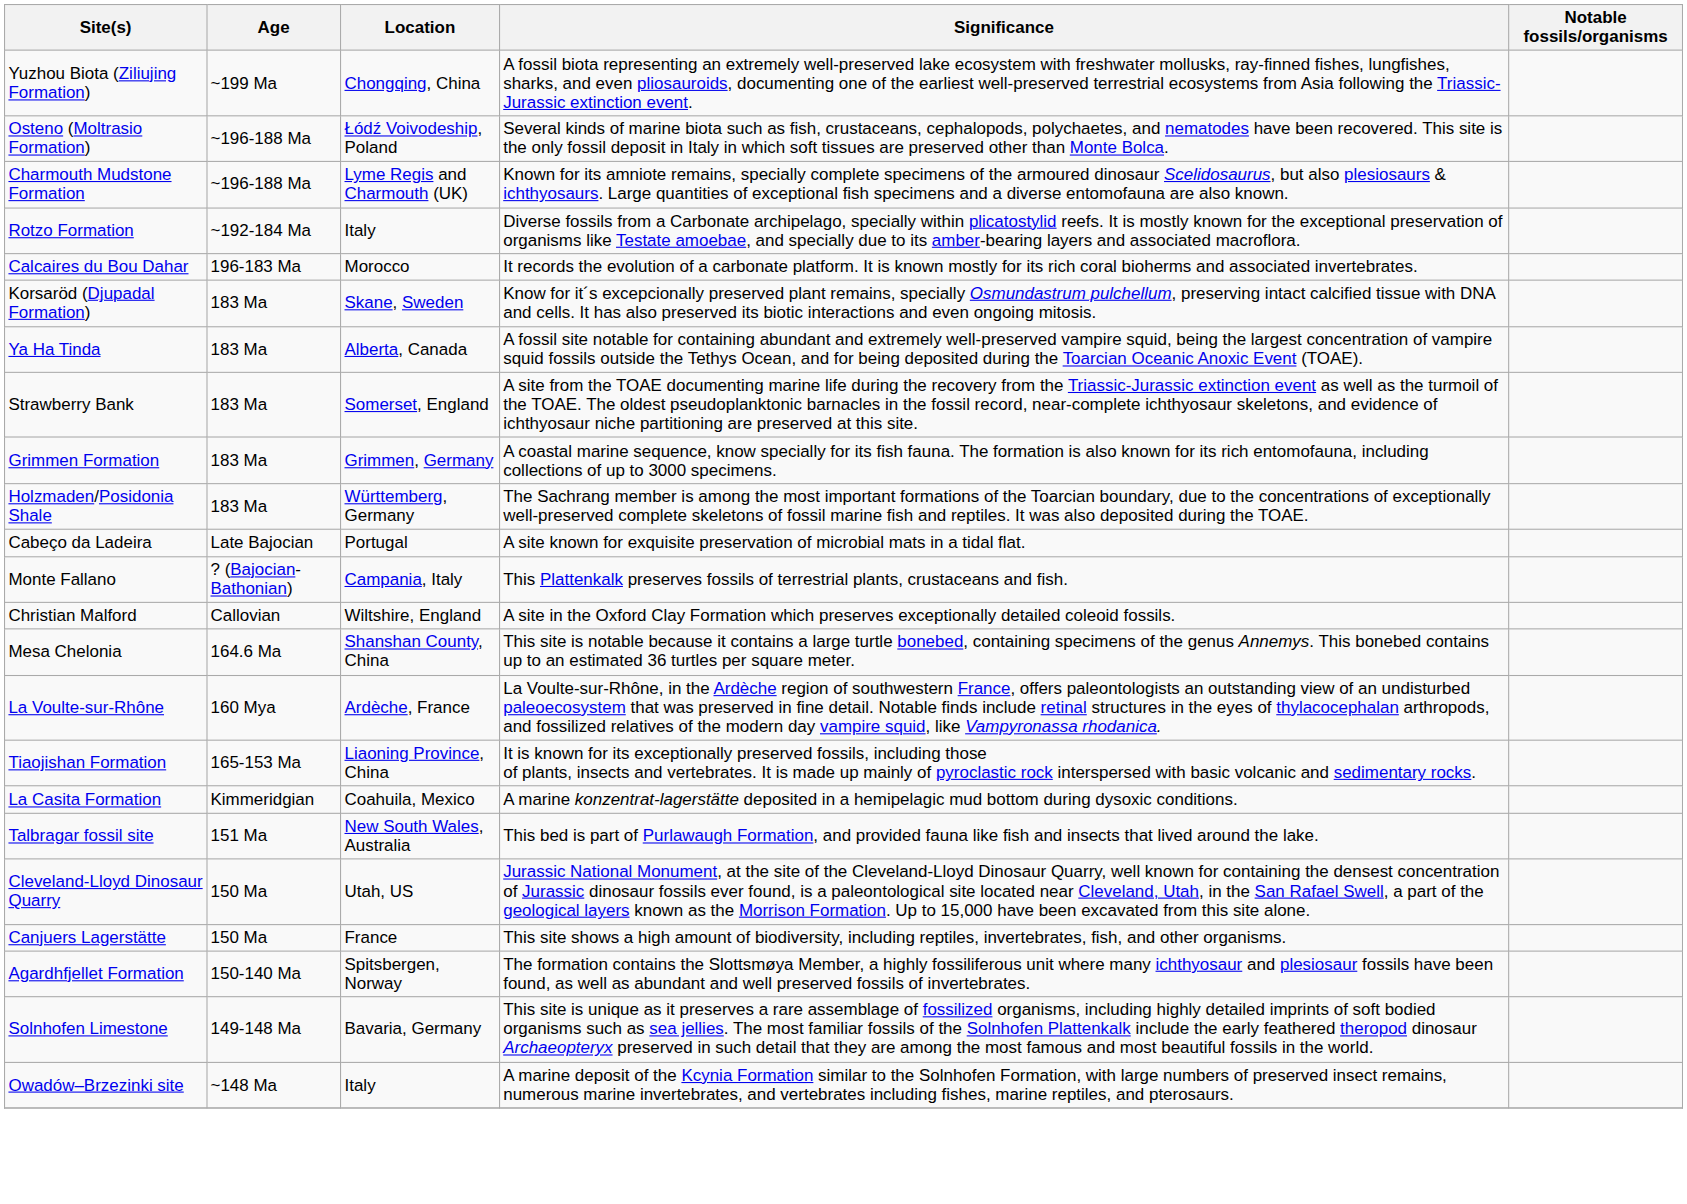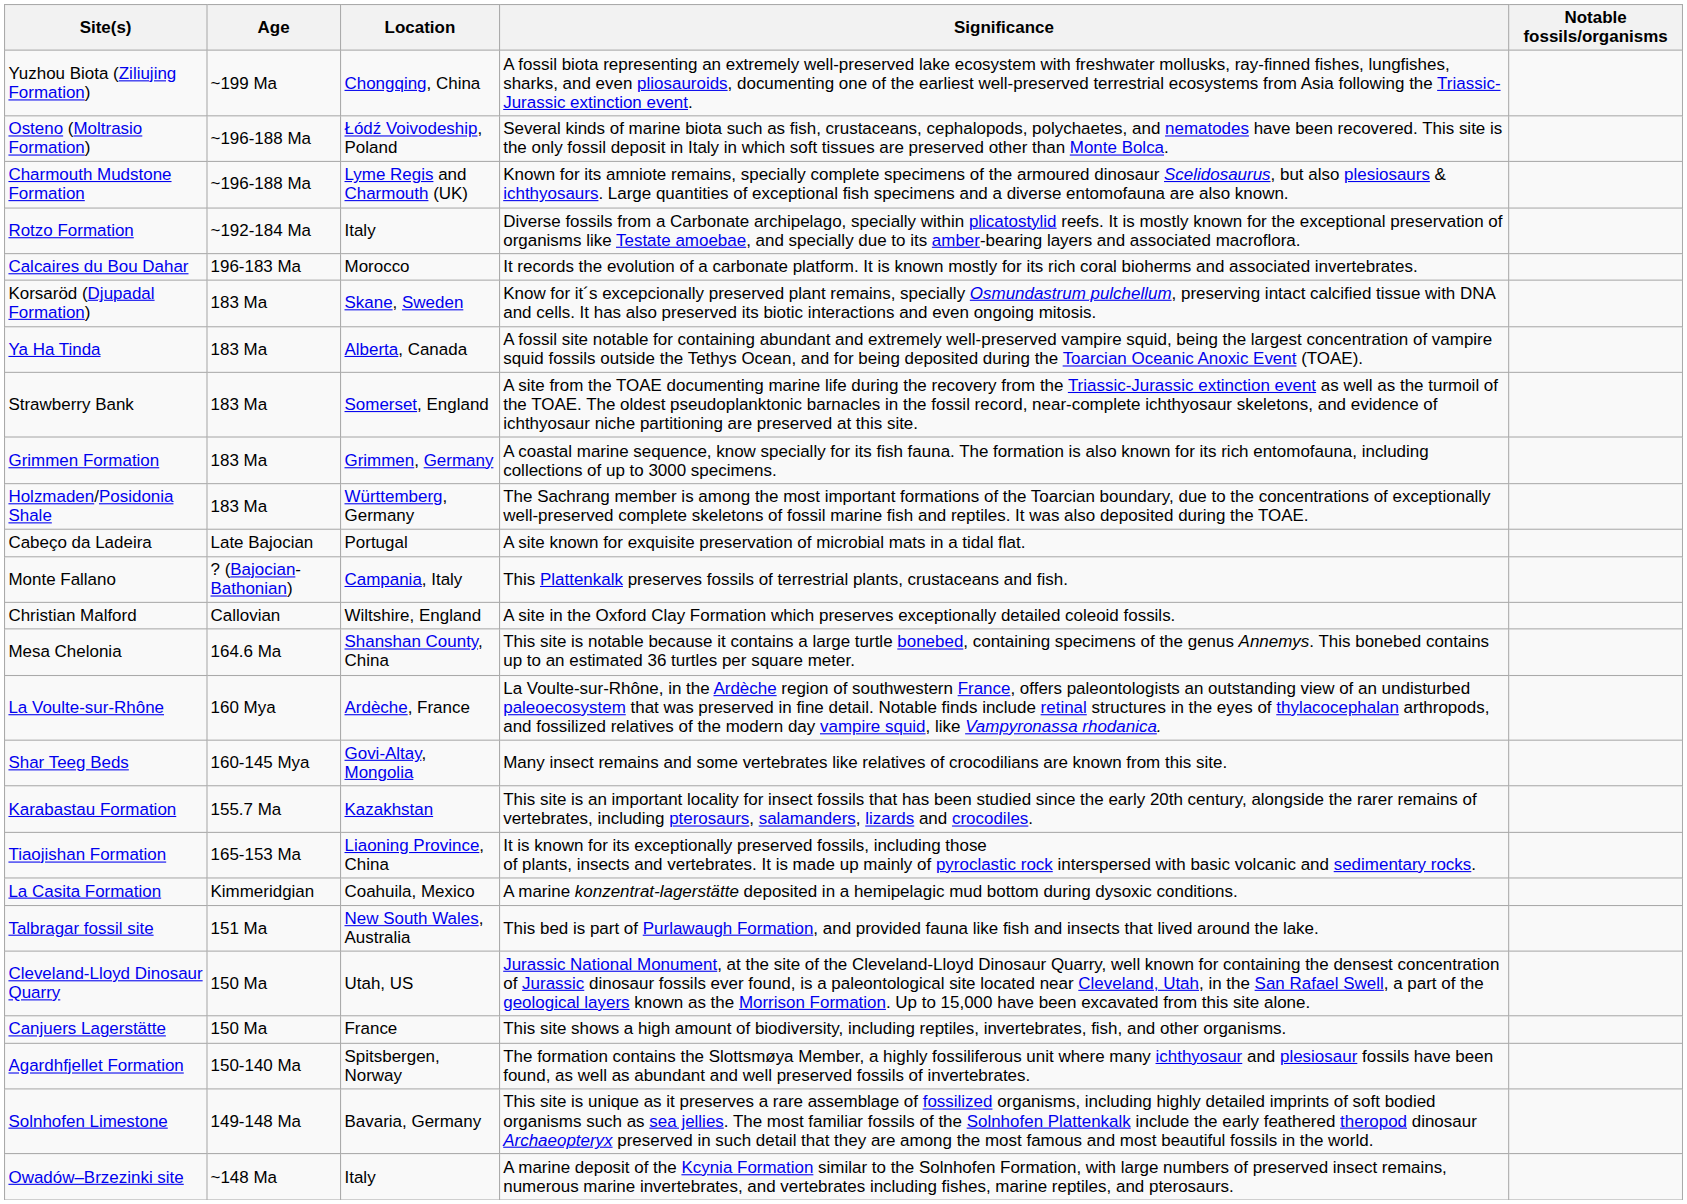 <table class="wikitable" align="center" width="100%">
 <tr>
 <th>Site(s)</th>
 <th>Age</th>
 <th>Location</th>
 <th>Significance</th>
 <th>Notable fossils/organisms</th>
 </tr>
 <tr>
 <td>Yuzhou Biota (<a href='#'>Ziliujing Formation</a>)</td>
 <td>~199 Ma</td>
 <td><a href='#'>Chongqing</a>, China</td>
 <td>A fossil biota representing an extremely well-preserved lake ecosystem with freshwater mollusks, ray-finned fishes, lungfishes, sharks, and even <a href='#'>pliosauroids</a>, documenting one of the earliest well-preserved terrestrial ecosystems from Asia following the <a href='#'>Triassic-Jurassic extinction event</a>.</td>
 <td></td>
 </tr>
 <tr>
 <td><a href='#'>Osteno</a> (<a href='#'>Moltrasio Formation</a>)</td>
 <td>~196-188 Ma</td>
 <td><a href='#'>Łódź Voivodeship</a>, Poland</td>
 <td>Several kinds of marine biota such as fish, crustaceans, cephalopods, polychaetes, and <a href='#'>nematodes</a> have been recovered. This site is the only fossil deposit in Italy in which soft tissues are preserved other than <a href='#'>Monte Bolca</a>.</td>
 <td></td>
 </tr>
 <tr>
 <td><a href='#'>Charmouth Mudstone Formation</a></td>
 <td>~196-188 Ma</td>
 <td><a href='#'>Lyme Regis</a> and <a href='#'>Charmouth</a> (UK)</td>
 <td>Known for its amniote remains, specially complete specimens of the armoured dinosaur <em><a href='#'>Scelidosaurus</a></em>, but also <a href='#'>plesiosaurs</a> & <a href='#'>ichthyosaurs</a>. Large quantities of exceptional fish specimens and a diverse entomofauna are also known.</td>
 <td></td>
 </tr>
 <tr>
 <td><a href='#'>Rotzo Formation</a></td>
 <td>~192-184 Ma</td>
 <td>Italy</td>
 <td>Diverse fossils from a Carbonate archipelago, specially within <a href='#'>plicatostylid</a> reefs. It is mostly known for the exceptional preservation of organisms like <a href='#'>Testate amoebae</a>, and specially due to its <a href='#'>amber</a>-bearing layers and associated macroflora.</td>
 <td></td>
 </tr>
 <tr>
 <td><a href='#'>Calcaires du Bou Dahar</a></td>
 <td>196-183 Ma</td>
 <td>Morocco</td>
 <td>It records the evolution of a carbonate platform. It is known mostly for its rich coral bioherms and associated invertebrates.<em></em></td>
 <td></td>
 </tr>
 <tr>
 <td>Korsaröd (<a href='#'>Djupadal Formation</a>)</td>
 <td>183 Ma</td>
 <td><a href='#'>Skane</a>, <a href='#'>Sweden</a></td>
 <td>Know for it´s excepcionally preserved plant remains, specially <a href='#'><em>Osmundastrum pulchellum</em></a>, preserving intact calcified tissue with DNA and cells. It has also preserved its biotic interactions and even ongoing mitosis.</td>
 <td></td>
 </tr>
 <tr>
 <td><a href='#'>Ya Ha Tinda</a></td>
 <td>183 Ma</td>
 <td><a href='#'>Alberta</a>, Canada</td>
 <td>A fossil site notable for containing abundant and extremely well-preserved vampire squid, being the largest concentration of vampire squid fossils outside the Tethys Ocean, and for being deposited during the <a href='#'>Toarcian Oceanic Anoxic Event</a> (TOAE).</td>
 <td></td>
 </tr>
 <tr>
 <td>Strawberry Bank</td>
 <td>183 Ma</td>
 <td><a href='#'>Somerset</a>, England</td>
 <td>A site from the TOAE documenting marine life during the recovery from the <a href='#'>Triassic-Jurassic extinction event</a> as well as the turmoil of the TOAE. The oldest pseudoplanktonic barnacles in the fossil record, near-complete ichthyosaur skeletons, and evidence of ichthyosaur niche partitioning are preserved at this site.</td>
 <td></td>
 </tr>
 <tr>
 <td><a href='#'>Grimmen Formation</a></td>
 <td>183 Ma</td>
 <td><a href='#'>Grimmen</a>, <a href='#'>Germany</a></td>
 <td>A coastal marine sequence, know specially for its fish fauna. The formation is also known for its rich entomofauna, including collections of up to 3000 specimens.</td>
 <td></td>
 </tr>
 <tr>
 <td><a href='#'>Holzmaden</a>/<a href='#'>Posidonia Shale</a></td>
 <td>183 Ma</td>
 <td><a href='#'>Württemberg</a>, Germany</td>
 <td>The Sachrang member is among the most important formations of the Toarcian boundary, due to the concentrations of exceptionally well-preserved complete skeletons of fossil marine fish and reptiles. It was also deposited during the TOAE.</td>
 <td></td>
 </tr>
 <tr>
 <td>Cabeço da Ladeira</td>
 <td>Late Bajocian</td>
 <td>Portugal</td>
 <td>A site known for exquisite preservation of microbial mats in a tidal flat.</td>
 <td></td>
 </tr>
 <tr>
 <td>Monte Fallano</td>
 <td>? (<a href='#'>Bajocian</a>-<a href='#'>Bathonian</a>)</td>
 <td><a href='#'>Campania</a>, Italy</td>
 <td>This <a href='#'>Plattenkalk</a> preserves fossils of terrestrial plants, crustaceans and fish.</td>
 <td></td>
 </tr>
 <tr>
 <td>Christian Malford</td>
 <td>Callovian</td>
 <td>Wiltshire, England</td>
 <td>A site in the Oxford Clay Formation which preserves exceptionally detailed coleoid fossils.</td>
 <td></td>
 </tr>
 <tr>
 <td>Mesa Chelonia</td>
 <td>164.6 Ma</td>
 <td><a href='#'>Shanshan County</a>, China</td>
 <td>This site is notable because it contains a large turtle <a href='#'>bonebed</a>, containing specimens of the genus <em>Annemys</em>. This bonebed contains up to an estimated 36 turtles per square meter.</td>
 <td></td>
 </tr>
 <tr>
 <td><a href='#'>La Voulte-sur-Rhône</a></td>
 <td>160 Mya</td>
 <td><a href='#'>Ardèche</a>, France</td>
 <td>La Voulte-sur-Rhône, in the <a href='#'>Ardèche</a> region of southwestern <a href='#'>France</a>, offers paleontologists an outstanding view of an undisturbed <a href='#'>paleoecosystem</a> that was preserved in fine detail. Notable finds include <a href='#'>retinal</a> structures in the eyes of <a href='#'>thylacocephalan</a> arthropods, and fossilized relatives of the modern day <a href='#'>vampire squid</a>, like <em><a href='#'>Vampyronassa rhodanica</a>.</em></td>
 <td></td>
 </tr>
 <tr>
+<td><a href='#'>Shar Teeg Beds</a></td>
+<td>160-145 Mya</td>
+<td><a href='#'>Govi-Altay</a>, <a href='#'>Mongolia</a></td>
+<td>Many insect remains and some vertebrates like relatives of crocodilians are known from this site.</td>
+<td></td>
+</tr>
+<tr>
+<td><a href='#'>Karabastau Formation</a></td>
+<td>155.7 Ma</td>
+<td><a href='#'>Kazakhstan</a></td>
+<td>This site is an important locality for insect fossils that has been studied since the early 20th century, alongside the rarer remains of vertebrates, including <a href='#'>pterosaurs</a>, <a href='#'>salamanders</a>, <a href='#'>lizards</a> and <a href='#'>crocodiles</a>.</td>
+<td></td>
+</tr>
+<tr>
 <td><a href='#'>Tiaojishan Formation</a></td>
 <td>165-153 Ma</td>
 <td><a href='#'>Liaoning Province</a>, China</td>
 <td>It is known for its exceptionally preserved fossils, including those<br>of plants, insects and vertebrates. It is made up mainly of <a href='#'>pyroclastic rock</a> interspersed with basic volcanic and <a href='#'>sedimentary rocks</a>.</td>
 <td></td>
 </tr>
 <tr>
 <td><a href='#'>La Casita Formation</a></td>
 <td>Kimmeridgian</td>
 <td>Coahuila, Mexico</td>
 <td>A marine <em>konzentrat-lagerstätte</em> deposited in a hemipelagic mud bottom during dysoxic conditions.</td>
 <td></td>
 </tr>
 <tr>
 <td><a href='#'>Talbragar fossil site</a></td>
 <td>151 Ma</td>
 <td><a href='#'>New South Wales</a>, Australia</td>
 <td>This bed is part of <a href='#'>Purlawaugh Formation</a>, and provided fauna like fish and insects that lived around the lake.</td>
 <td></td>
 </tr>
 <tr>
 <td><a href='#'>Cleveland-Lloyd Dinosaur Quarry</a></td>
 <td>150 Ma</td>
 <td>Utah, US</td>
 <td><a href='#'>Jurassic National Monument</a>, at the site of the Cleveland-Lloyd Dinosaur Quarry, well known for containing the densest concentration of <a href='#'>Jurassic</a> dinosaur fossils ever found, is a paleontological site located near <a href='#'>Cleveland, Utah</a>, in the <a href='#'>San Rafael Swell</a>, a part of the <a href='#'>geological layers</a> known as the <a href='#'>Morrison Formation</a>. Up to 15,000 have been excavated from this site alone.</td>
 <td></td>
 </tr>
 <tr>
 <td><a href='#'>Canjuers Lagerstätte</a></td>
 <td>150 Ma</td>
 <td>France</td>
 <td>This site shows a high amount of biodiversity, including reptiles, invertebrates, fish, and other organisms.</td>
 <td></td>
 </tr>
 <tr>
 <td><a href='#'>Agardhfjellet Formation</a></td>
 <td>150-140 Ma</td>
 <td>Spitsbergen, Norway</td>
 <td>The formation contains the Slottsmøya Member, a highly fossiliferous unit where many <a href='#'>ichthyosaur</a> and <a href='#'>plesiosaur</a> fossils have been found, as well as abundant and well preserved fossils of invertebrates.</td>
 <td></td>
 </tr>
 <tr>
 <td><a href='#'>Solnhofen Limestone</a></td>
 <td>149-148 Ma</td>
 <td>Bavaria, Germany</td>
 <td>This site is unique as it preserves a rare assemblage of <a href='#'>fossilized</a> organisms, including highly detailed imprints of soft bodied organisms such as <a href='#'>sea jellies</a>. The most familiar fossils of the <a href='#'>Solnhofen Plattenkalk</a> include the early feathered <a href='#'>theropod</a> dinosaur <em><a href='#'>Archaeopteryx</a></em> preserved in such detail that they are among the most famous and most beautiful fossils in the world.</td>
 <td></td>
 </tr>
 <tr>
 <td><a href='#'>Owadów–Brzezinki site</a></td>
 <td>~148 Ma</td>
 <td>Italy</td>
 <td>A marine deposit of the <a href='#'>Kcynia Formation</a> similar to the Solnhofen Formation, with large numbers of preserved insect remains, numerous marine invertebrates, and vertebrates including fishes, marine reptiles, and pterosaurs.</td>
 <td></td>
 </tr>
 <tr>
 </tr>
 </table>
